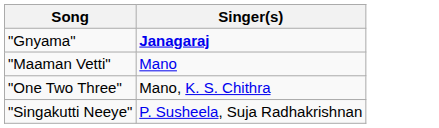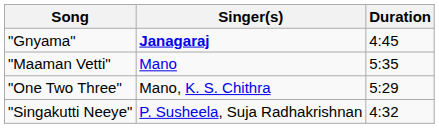 <table class="wikitable" style="font-size:95%;">
 <tr>
 <th>Song</th>
 <th>Singer(s)</th>
+<th>Duration</th>
 </tr>
 <tr>
 <td>"Gnyama"</td>
 <td><strong><a href='#'>Janagaraj</a></strong></td>
+<td>4:45</td>
 </tr>
 <tr>
 <td>"Maaman Vetti"</td>
 <td><a href='#'>Mano</a></td>
+<td>5:35</td>
 </tr>
 <tr>
 <td>"One Two Three"</td>
 <td>Mano, <a href='#'>K. S. Chithra</a></td>
+<td>5:29</td>
 </tr>
 <tr>
 <td>"Singakutti Neeye"</td>
 <td><a href='#'>P. Susheela</a>, Suja Radhakrishnan</td>
+<td>4:32</td>
 </tr>
 </table>
